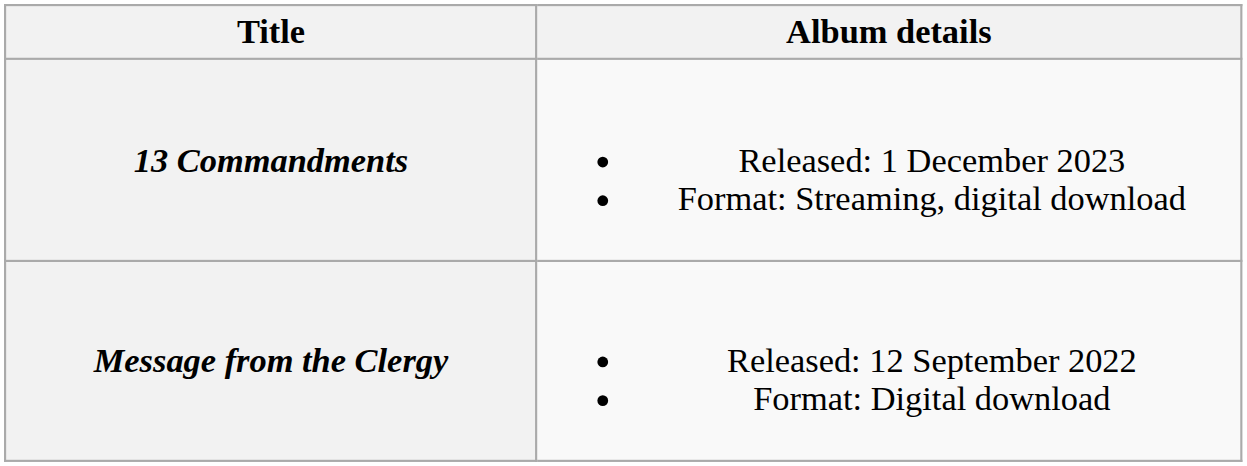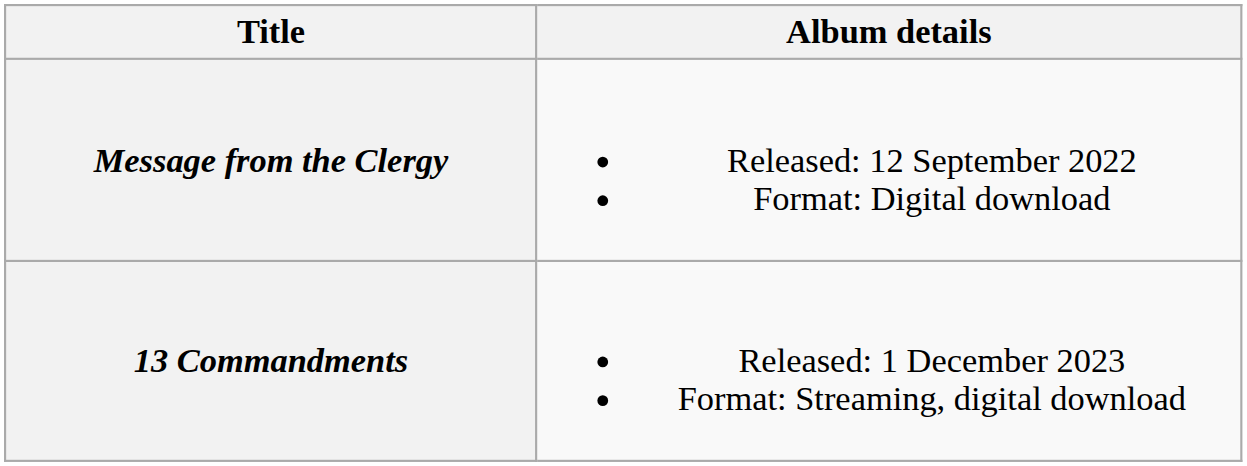 <table class="wikitable plainrowheaders" style="text-align:center;">
 <tr>
 <th scope="col" style="width:15em;">Title</th>
 <th scope="col" style="width:20em;">Album details</th>
 </tr>
 <tr>
+<th scope="row"><em>Message from the Clergy</em></th>
+<td><br><ul><li>Released: 12 September 2022</li><li>Format: Digital download</li></ul></td>
+</tr>
+<tr>
 <th scope="row"><em>13 Commandments</em></th>
 <td><br><ul><li>Released: 1 December 2023</li><li>Format: Streaming, digital download</li></ul></td>
 </tr>
-<tr>
-<th scope="row"><em>Message from the Clergy</em></th>
-<td><br><ul><li>Released: 12 September 2022</li><li>Format: Digital download</li></ul></td>
-</tr>
 </table>
